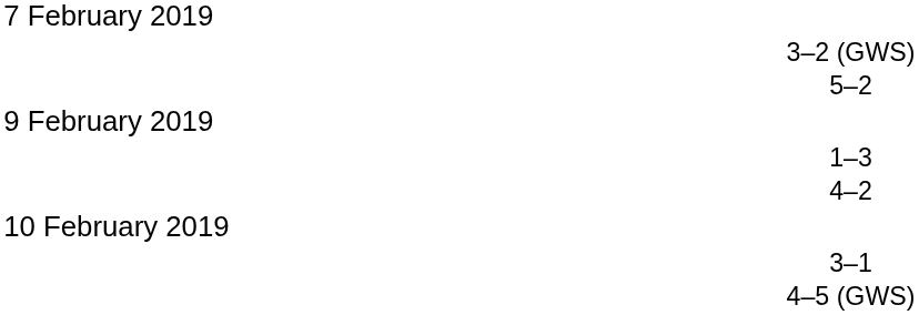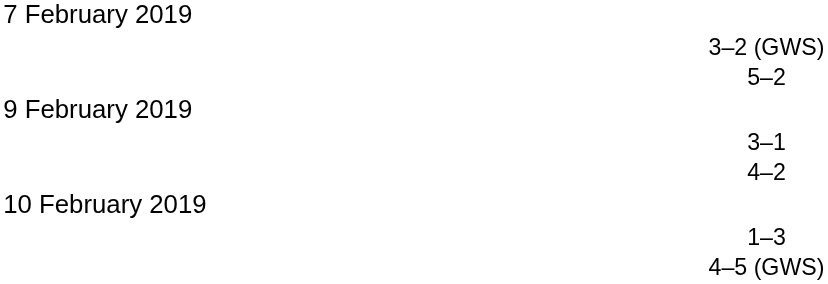 <table style="width:100%;" cellspacing="1">
 <tr>
 <th width=25%></th>
 <th width=2%></th>
 <th width=6%></th>
 <th width=2%></th>
 <th width=25%></th>
 </tr>
 <tr>
 <td>7 February 2019</td>
 </tr>
 <tr style=font-size:90%>
 <td align=right></td>
 <td></td>
 <td align=center>3–2 (GWS)</td>
 <td></td>
 <td></td>
 <td></td>
 </tr>
 <tr style=font-size:90%>
 <td align=right></td>
 <td></td>
 <td align=center>5–2</td>
 <td></td>
 <td></td>
 <td></td>
 </tr>
 <tr>
 <td>9 February 2019</td>
 </tr>
 <tr style=font-size:90%>
 <td align=right></td>
 <td></td>
-<td align=center>1–3</td>
+<td align=center>3–1</td>
 <td></td>
 <td></td>
 <td></td>
 </tr>
 <tr style=font-size:90%>
 <td align=right></td>
 <td></td>
 <td align=center>4–2</td>
 <td></td>
 <td></td>
 <td></td>
 </tr>
 <tr>
 <td>10 February 2019</td>
 </tr>
 <tr style=font-size:90%>
 <td align=right></td>
 <td></td>
-<td align=center>3–1</td>
+<td align=center>1–3</td>
 <td></td>
 <td></td>
 <td></td>
 </tr>
 <tr style=font-size:90%>
 <td align=right></td>
 <td></td>
 <td align=center>4–5 (GWS)</td>
 <td></td>
 <td></td>
 <td></td>
 </tr>
 </table>
